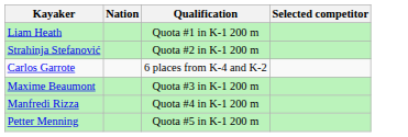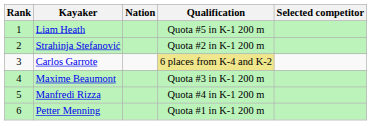 <table class="wikitable" style="text-align:center">
 <tr>
+<th>Rank</th>
 <th>Kayaker</th>
 <th>Nation</th>
 <th>Qualification</th>
 <th>Selected competitor</th>
 </tr>
 <tr bgcolor=bbf3bb>
+<td>1</td>
 <td align="left"><a href='#'>Liam Heath</a></td>
 <td align="left"></td>
-<td>Quota #1 in K-1 200 m</td>
+<td>Quota #5 in K-1 200 m</td>
 <td></td>
 </tr>
 <tr bgcolor=bbf3bb>
+<td>2</td>
 <td align="left"><a href='#'>Strahinja Stefanović</a></td>
 <td align="left"></td>
 <td>Quota #2 in K-1 200 m</td>
 <td></td>
 </tr>
 <tr>
+<td>3</td>
 <td align="left"><a href='#'>Carlos Garrote</a></td>
 <td align="left"></td>
-<td>6 places from K-4 and K-2</td>
+<td style="background: khaki;">6 places from K-4 and K-2</td>
 <td></td>
 </tr>
 <tr bgcolor=bbf3bb>
+<td>4</td>
 <td align="left"><a href='#'>Maxime Beaumont</a></td>
 <td align="left"></td>
 <td>Quota #3 in K-1 200 m</td>
 <td></td>
 </tr>
 <tr bgcolor=bbf3bb>
+<td>5</td>
 <td align="left"><a href='#'>Manfredi Rizza</a></td>
 <td align="left"></td>
 <td>Quota #4 in K-1 200 m</td>
 <td></td>
 </tr>
 <tr bgcolor=bbf3bb>
+<td>6</td>
 <td align="left"><a href='#'>Petter Menning</a></td>
 <td align="left"></td>
-<td>Quota #5 in K-1 200 m</td>
+<td>Quota #1 in K-1 200 m</td>
 <td></td>
 </tr>
 </table>
